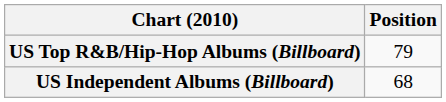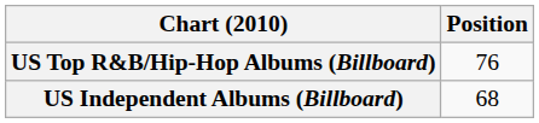 <table class="wikitable sortable plainrowheaders">
 <tr>
 <th align="left">Chart (2010)</th>
 <th align="left">Position</th>
 </tr>
 <tr>
 <th scope="row">US Top R&B/Hip-Hop Albums (<em>Billboard</em>)</th>
-<td style="text-align:center;">79</td>
+<td style="text-align:center;">76</td>
 </tr>
 <tr>
 <th scope="row">US Independent Albums (<em>Billboard</em>)</th>
 <td style="text-align:center;">68</td>
 </tr>
 </table>
